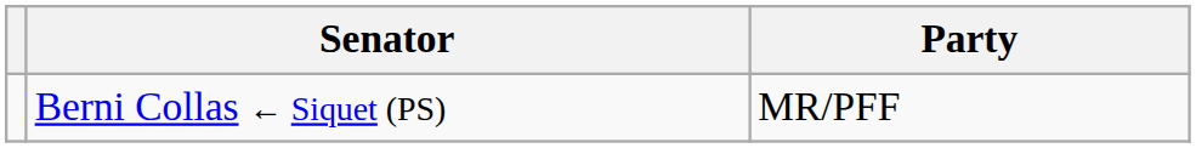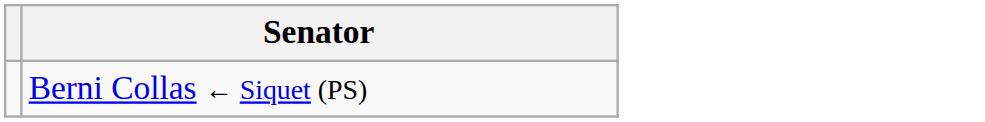 <table class="sortable wikitable" style="text-align:left; font-size:90%">
 <tr>
 <th></th>
 <th width="250">Senator</th>
-<th width="150">Party</th>
 </tr>
 <tr>
 <td></td>
 <td><a href='#'>Berni Collas</a> <small>← <a href='#'>Siquet</a> (PS)</small></td>
-<td>MR/PFF</td>
 </tr>
 </table>
